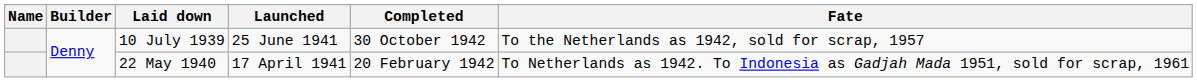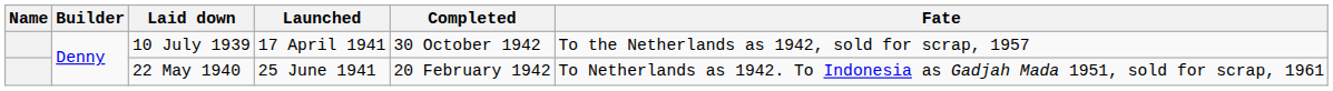 <table class="wikitable plainrowheaders">
 <tr>
 <th scope="col">Name</th>
 <th scope="col">Builder</th>
 <th scope="col">Laid down</th>
 <th scope="col">Launched</th>
 <th scope="col">Completed</th>
 <th scope="col">Fate</th>
 </tr>
 <tr>
 <th scope="row"></th>
 <td rowspan="2"><a href='#'>Denny</a></td>
 <td>10 July 1939</td>
-<td>25 June 1941</td>
+<td>17 April 1941</td>
 <td>30 October 1942</td>
 <td>To the Netherlands as  1942, sold for scrap, 1957</td>
 </tr>
 <tr>
 <th scope="row"></th>
 <td>22 May 1940</td>
-<td>17 April 1941</td>
+<td>25 June 1941</td>
 <td>20 February 1942</td>
 <td>To Netherlands as  1942. To <a href='#'>Indonesia</a> as <em>Gadjah Mada</em> 1951, sold for scrap, 1961</td>
 </tr>
 </table>
